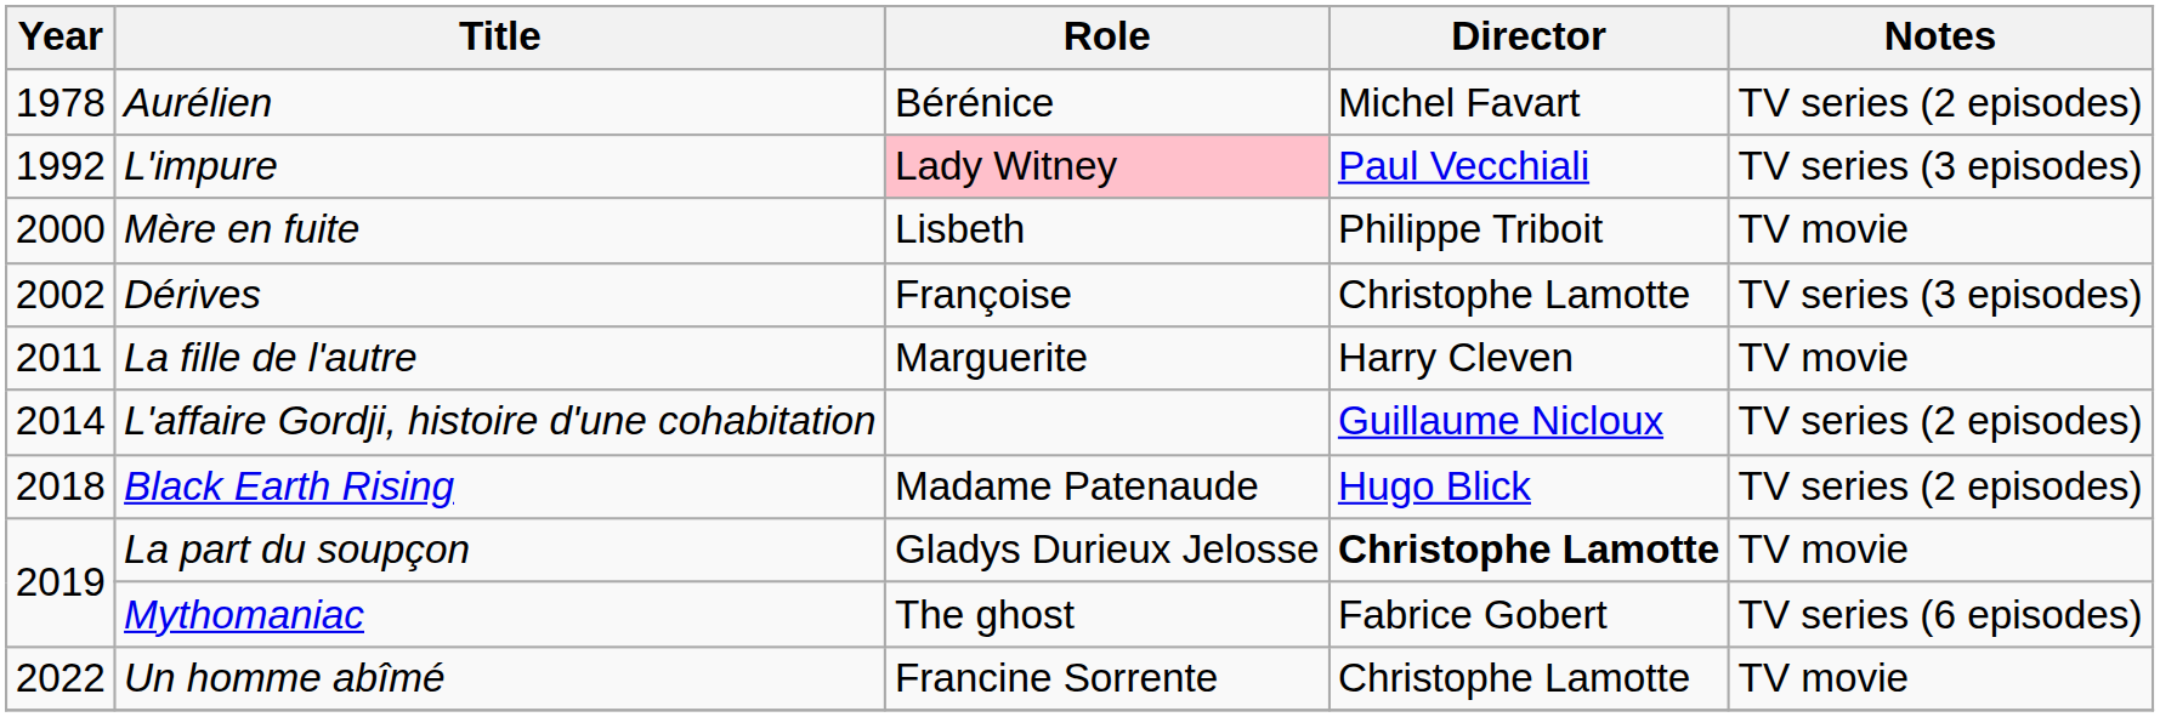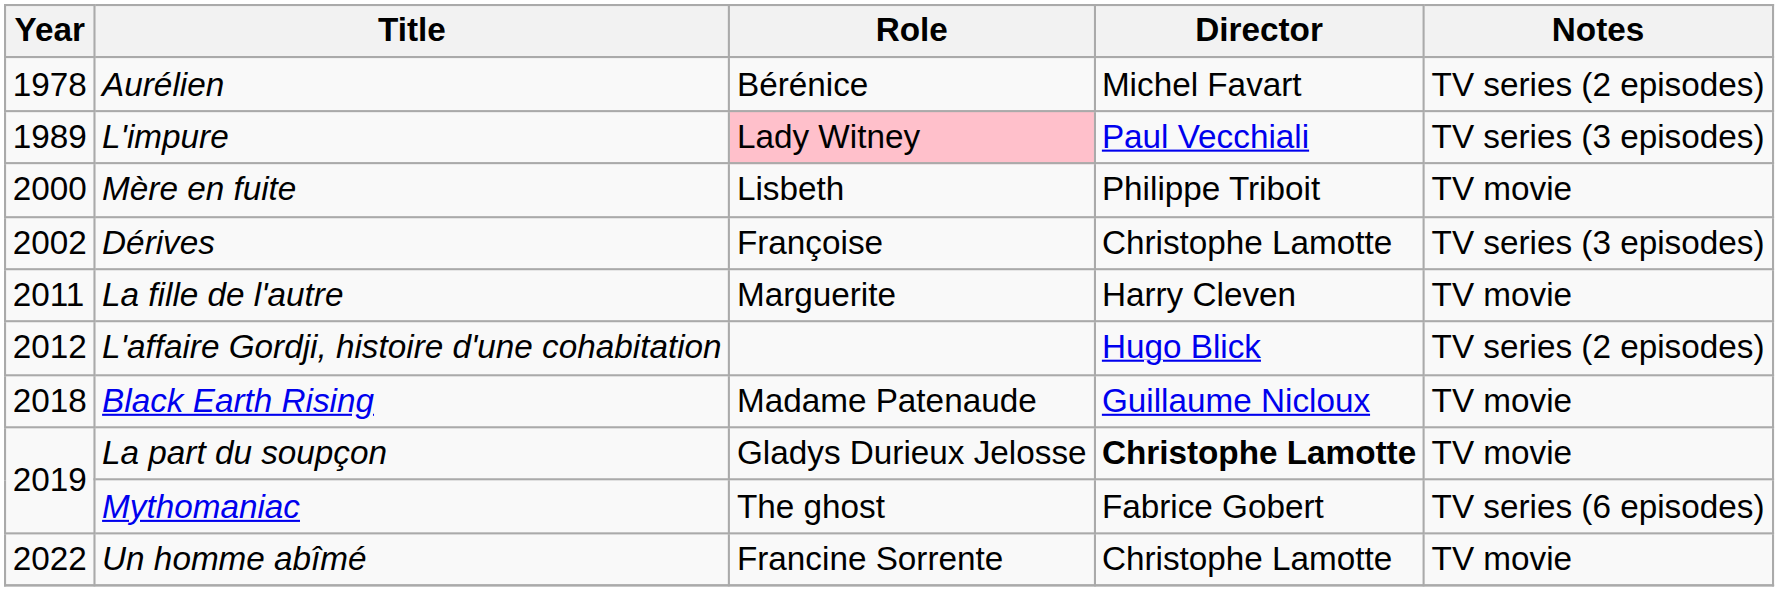 <table class="wikitable sortable">
 <tr>
 <th>Year</th>
 <th>Title</th>
 <th>Role</th>
 <th>Director</th>
 <th class="unsortable">Notes</th>
 </tr>
 <tr>
 <td>1978</td>
 <td><em>Aurélien</em></td>
 <td>Bérénice</td>
 <td>Michel Favart</td>
 <td>TV series (2 episodes)</td>
 </tr>
 <tr>
-<td>1992</td>
+<td>1989</td>
 <td><em>L'impure</em></td>
 <td style="background: pink;">Lady Witney</td>
 <td><a href='#'>Paul Vecchiali</a></td>
 <td>TV series (3 episodes)</td>
 </tr>
 <tr>
 <td>2000</td>
 <td><em>Mère en fuite</em></td>
 <td>Lisbeth</td>
 <td>Philippe Triboit</td>
 <td>TV movie</td>
 </tr>
 <tr>
 <td>2002</td>
 <td><em>Dérives</em></td>
 <td>Françoise</td>
 <td>Christophe Lamotte</td>
 <td>TV series (3 episodes)</td>
 </tr>
 <tr>
 <td>2011</td>
 <td><em>La fille de l'autre</em></td>
 <td>Marguerite</td>
 <td>Harry Cleven</td>
 <td>TV movie</td>
 </tr>
 <tr>
-<td>2014</td>
+<td>2012</td>
 <td><em>L'affaire Gordji, histoire d'une cohabitation</em></td>
 <td></td>
-<td><a href='#'>Guillaume Nicloux</a></td>
+<td><a href='#'>Hugo Blick</a></td>
 <td>TV series (2 episodes)</td>
 </tr>
 <tr>
 <td>2018</td>
 <td><em><a href='#'>Black Earth Rising</a></em></td>
 <td>Madame Patenaude</td>
-<td><a href='#'>Hugo Blick</a></td>
-<td>TV series (2 episodes)</td>
+<td><a href='#'>Guillaume Nicloux</a></td>
+<td>TV movie</td>
 </tr>
 <tr>
 <td rowspan=2>2019</td>
 <td><em>La part du soupçon</em></td>
 <td>Gladys Durieux Jelosse</td>
 <td><strong>Christophe Lamotte</strong></td>
 <td>TV movie</td>
 </tr>
 <tr>
 <td><em><a href='#'>Mythomaniac</a></em></td>
 <td>The ghost</td>
 <td>Fabrice Gobert</td>
 <td>TV series (6 episodes)</td>
 </tr>
 <tr>
 <td>2022</td>
 <td><em>Un homme abîmé</em></td>
 <td>Francine Sorrente</td>
 <td>Christophe Lamotte</td>
 <td>TV movie</td>
 </tr>
 <tr>
 </tr>
 </table>
